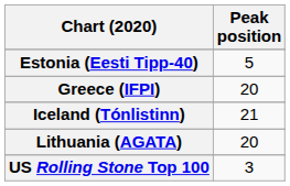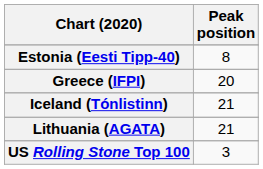 <table class="wikitable sortable plainrowheaders" style="text-align:center">
 <tr>
 <th scope="col">Chart (2020)</th>
 <th scope="col">Peak<br>position</th>
 </tr>
 <tr>
 </tr>
 <tr>
 </tr>
 <tr>
 </tr>
 <tr>
 </tr>
 <tr>
 </tr>
 <tr>
 </tr>
 <tr>
 <th scope="row">Estonia (<a href='#'>Eesti Tipp-40</a>)</th>
-<td>5</td>
+<td>8</td>
 </tr>
 <tr>
 </tr>
 <tr>
 </tr>
 <tr>
 </tr>
 <tr>
 <th scope="row">Greece (<a href='#'>IFPI</a>)</th>
 <td>20</td>
 </tr>
 <tr>
 </tr>
 <tr>
 <th scope="row">Iceland (<a href='#'>Tónlistinn</a>)</th>
 <td>21</td>
 </tr>
 <tr>
 </tr>
 <tr>
 </tr>
 <tr>
 <th scope="row">Lithuania (<a href='#'>AGATA</a>)</th>
-<td>20</td>
+<td>21</td>
 </tr>
 <tr>
 </tr>
 <tr>
 </tr>
 <tr>
 </tr>
 <tr>
 </tr>
 <tr>
 </tr>
 <tr>
 </tr>
 <tr>
 </tr>
 <tr>
 </tr>
 <tr>
 </tr>
 <tr>
 </tr>
 <tr>
 <th scope="row">US <a href='#'><em>Rolling Stone</em> Top 100</a></th>
 <td>3</td>
 </tr>
 </table>
